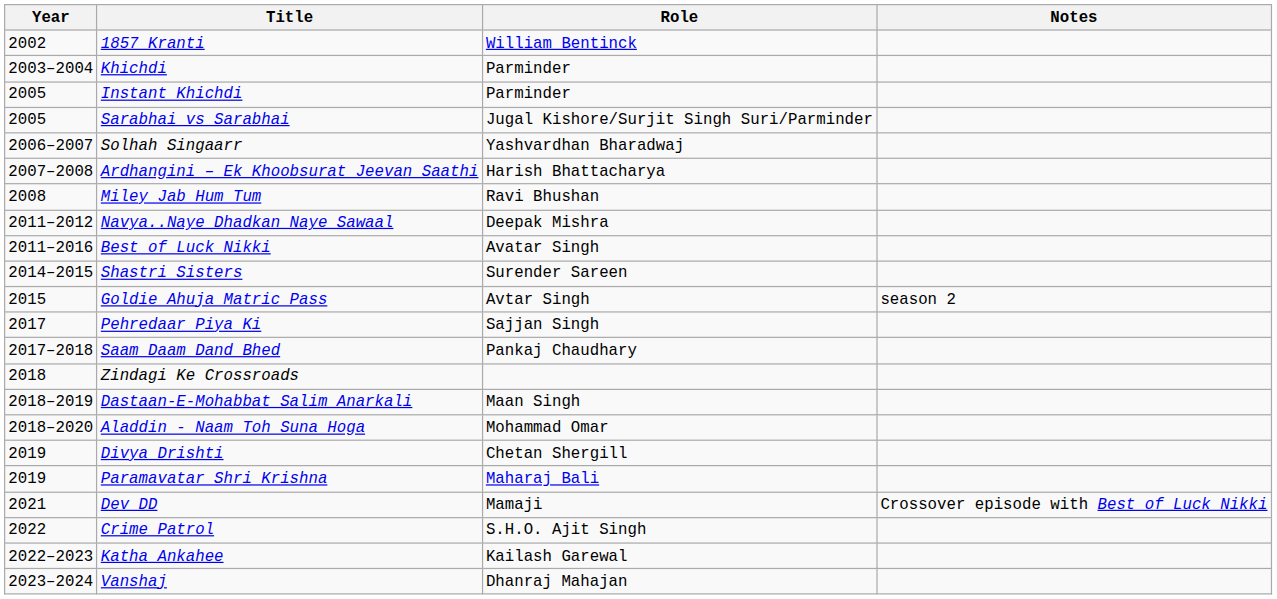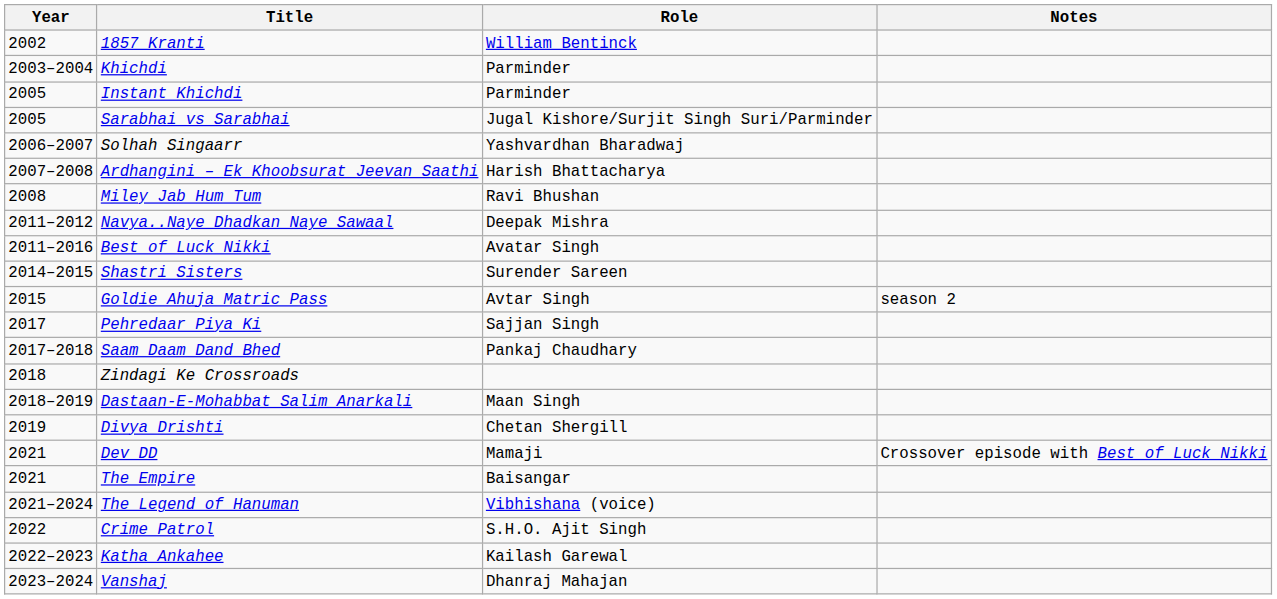 <table class="wikitable sortable">
 <tr>
 <th>Year</th>
 <th>Title</th>
 <th>Role</th>
 <th class="unsortable">Notes</th>
 </tr>
 <tr>
 <td>2002</td>
 <td><em><a href='#'>1857 Kranti</a></em></td>
 <td><a href='#'>William Bentinck</a></td>
 <td></td>
 </tr>
 <tr>
 <td>2003–2004</td>
 <td><em><a href='#'>Khichdi</a></em></td>
 <td>Parminder</td>
 <td></td>
 </tr>
 <tr>
 <td>2005</td>
 <td><em><a href='#'>Instant Khichdi</a></em></td>
 <td>Parminder</td>
 <td></td>
 </tr>
 <tr>
 <td>2005</td>
 <td><em><a href='#'>Sarabhai vs Sarabhai</a></em></td>
 <td>Jugal Kishore/Surjit Singh Suri/Parminder</td>
 <td></td>
 </tr>
 <tr>
 <td>2006–2007</td>
 <td><em>Solhah Singaarr</em></td>
 <td>Yashvardhan Bharadwaj</td>
 <td></td>
 </tr>
 <tr>
 <td>2007–2008</td>
 <td><em><a href='#'>Ardhangini – Ek Khoobsurat Jeevan Saathi</a></em></td>
 <td>Harish Bhattacharya</td>
 <td></td>
 </tr>
 <tr>
 <td>2008</td>
 <td><em><a href='#'>Miley Jab Hum Tum</a></em></td>
 <td>Ravi Bhushan</td>
 <td></td>
 </tr>
 <tr>
 <td>2011–2012</td>
 <td><em><a href='#'>Navya..Naye Dhadkan Naye Sawaal</a></em></td>
 <td>Deepak Mishra</td>
 <td></td>
 </tr>
 <tr>
 <td>2011–2016</td>
 <td><em><a href='#'>Best of Luck Nikki</a></em></td>
 <td>Avatar Singh</td>
 <td></td>
 </tr>
 <tr>
 <td>2014–2015</td>
 <td><em><a href='#'>Shastri Sisters</a></em></td>
 <td>Surender Sareen</td>
 <td></td>
 </tr>
 <tr>
 <td>2015</td>
 <td><em><a href='#'>Goldie Ahuja Matric Pass</a></em></td>
 <td>Avtar Singh</td>
 <td>season 2</td>
 </tr>
 <tr>
 <td>2017</td>
 <td><em><a href='#'>Pehredaar Piya Ki</a></em></td>
 <td>Sajjan Singh</td>
 <td></td>
 </tr>
 <tr>
 <td>2017–2018</td>
 <td><em><a href='#'>Saam Daam Dand Bhed</a></em></td>
 <td>Pankaj Chaudhary</td>
 <td></td>
 </tr>
 <tr>
 <td>2018</td>
 <td><em>Zindagi Ke Crossroads</em></td>
 <td></td>
 <td></td>
 </tr>
 <tr>
 <td>2018–2019</td>
 <td><em><a href='#'>Dastaan-E-Mohabbat Salim Anarkali</a></em></td>
 <td>Maan Singh</td>
 <td></td>
 </tr>
 <tr>
-<td>2018–2020</td>
-<td><em><a href='#'>Aladdin - Naam Toh Suna Hoga</a></em></td>
-<td>Mohammad Omar</td>
-<td></td>
-</tr>
-<tr>
 <td>2019</td>
 <td><em><a href='#'>Divya Drishti</a></em></td>
 <td>Chetan Shergill</td>
-<td></td>
-</tr>
-<tr>
-<td>2019</td>
-<td><em><a href='#'>Paramavatar Shri Krishna</a></em></td>
-<td><a href='#'>Maharaj Bali</a></td>
 <td></td>
 </tr>
 <tr>
 <td>2021</td>
 <td><em><a href='#'>Dev DD</a></em></td>
 <td>Mamaji</td>
 <td>Crossover episode with <em><a href='#'>Best of Luck Nikki</a></em></td>
+</tr>
+<tr>
+<td>2021</td>
+<td><em><a href='#'>The Empire</a></em></td>
+<td>Baisangar</td>
+<td></td>
+</tr>
+<tr>
+<td>2021–2024</td>
+<td><em><a href='#'>The Legend of Hanuman</a></em></td>
+<td><a href='#'>Vibhishana</a> (voice)</td>
+<td></td>
 </tr>
 <tr>
 <td>2022</td>
 <td><em><a href='#'>Crime Patrol</a></em></td>
 <td>S.H.O. Ajit Singh</td>
 <td></td>
 </tr>
 <tr>
 <td>2022–2023</td>
 <td><em><a href='#'>Katha Ankahee</a></em></td>
 <td>Kailash Garewal</td>
 <td></td>
 </tr>
 <tr>
 <td>2023–2024</td>
 <td><em><a href='#'>Vanshaj</a></em></td>
 <td>Dhanraj Mahajan</td>
 <td></td>
 </tr>
 </table>
